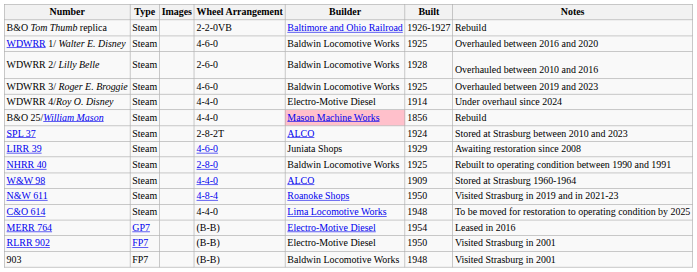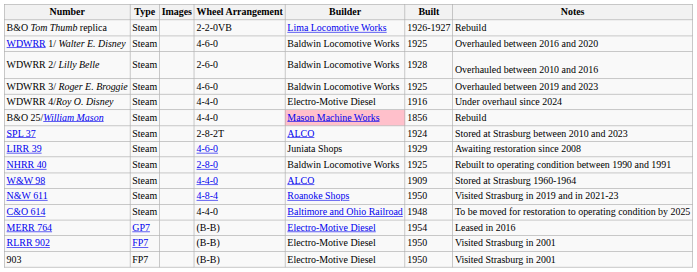 <table class="wikitable">
 <tr>
 <th>Number</th>
 <th>Type</th>
 <th>Images</th>
 <th>Wheel Arrangement</th>
 <th>Builder</th>
 <th>Built</th>
 <th>Notes</th>
 </tr>
 <tr>
 <td>B&O <em>Tom Thumb</em> replica</td>
 <td>Steam</td>
 <td></td>
 <td>2-2-0VB</td>
-<td><a href='#'>Baltimore and Ohio Railroad</a></td>
+<td><a href='#'>Lima Locomotive Works</a></td>
 <td>1926-1927</td>
 <td>Rebuild</td>
 </tr>
 <tr>
 <td><a href='#'>WDWRR</a> 1/ <em>Walter E. Disney</em></td>
 <td>Steam</td>
 <td></td>
 <td>4-6-0</td>
 <td>Baldwin Locomotive Works</td>
 <td>1925</td>
 <td>Overhauled between 2016 and 2020</td>
 </tr>
 <tr>
 <td>WDWRR 2/ <em>Lilly Belle</em></td>
 <td>Steam</td>
 <td></td>
 <td>2-6-0</td>
 <td>Baldwin Locomotive Works</td>
 <td>1928</td>
 <td><br>Overhauled between 2010 and 2016</td>
 </tr>
 <tr>
 <td>WDWRR 3/ <em>Roger E. Broggie</em></td>
 <td>Steam</td>
 <td></td>
 <td>4-6-0</td>
 <td>Baldwin Locomotive Works</td>
 <td>1925</td>
 <td>Overhauled between 2019 and 2023</td>
 </tr>
 <tr>
 <td>WDWRR 4/<em>Roy O. Disney</em></td>
 <td>Steam</td>
 <td></td>
 <td>4-4-0</td>
 <td>Electro-Motive Diesel</td>
-<td>1914</td>
+<td>1916</td>
 <td>Under overhaul since 2024</td>
 </tr>
 <tr>
 <td>B&O 25/<em><a href='#'>William Mason</a></em></td>
 <td>Steam</td>
 <td></td>
 <td>4-4-0</td>
 <td style="background: pink;"><a href='#'>Mason Machine Works</a></td>
 <td>1856</td>
 <td>Rebuild</td>
 </tr>
 <tr>
 <td><a href='#'>SPL 37</a></td>
 <td>Steam</td>
 <td></td>
 <td>2-8-2T</td>
 <td><a href='#'>ALCO</a></td>
 <td>1924</td>
 <td>Stored at Strasburg between 2010 and 2023</td>
 </tr>
 <tr>
 <td><a href='#'>LIRR 39</a></td>
 <td>Steam</td>
 <td></td>
 <td><a href='#'>4-6-0</a></td>
 <td>Juniata Shops</td>
 <td>1929</td>
 <td>Awaiting restoration since 2008</td>
 </tr>
 <tr>
 <td><a href='#'>NHRR 40</a></td>
 <td>Steam</td>
 <td></td>
 <td><a href='#'>2-8-0</a></td>
 <td>Baldwin Locomotive Works</td>
 <td>1925</td>
 <td>Rebuilt to operating condition between 1990 and 1991</td>
 </tr>
 <tr>
 <td><a href='#'>W&W 98</a></td>
 <td>Steam</td>
 <td></td>
 <td><a href='#'>4-4-0</a></td>
 <td><a href='#'>ALCO</a></td>
 <td>1909</td>
 <td>Stored at Strasburg 1960-1964</td>
 </tr>
 <tr>
 <td><a href='#'>N&W 611</a></td>
 <td>Steam</td>
 <td></td>
 <td><a href='#'>4-8-4</a></td>
 <td><a href='#'>Roanoke Shops</a></td>
 <td>1950</td>
 <td>Visited Strasburg in 2019 and in 2021-23</td>
 </tr>
 <tr>
 <td><a href='#'>C&O 614</a></td>
 <td>Steam</td>
 <td></td>
 <td>4-4-0</td>
-<td><a href='#'>Lima Locomotive Works</a></td>
+<td><a href='#'>Baltimore and Ohio Railroad</a></td>
 <td>1948</td>
 <td>To be moved for restoration to operating condition by 2025</td>
 </tr>
 <tr>
 <td><a href='#'>MERR 764</a></td>
 <td><a href='#'>GP7</a></td>
 <td></td>
 <td>(B-B)</td>
 <td><a href='#'>Electro-Motive Diesel</a></td>
 <td>1954</td>
 <td>Leased in 2016</td>
 </tr>
 <tr>
 <td><a href='#'>RLRR 902</a></td>
 <td><a href='#'>FP7</a></td>
 <td></td>
 <td>(B-B)</td>
 <td>Electro-Motive Diesel</td>
 <td>1950</td>
 <td>Visited Strasburg in 2001</td>
 </tr>
 <tr>
 <td>903</td>
 <td>FP7</td>
 <td></td>
 <td>(B-B)</td>
-<td>Baldwin Locomotive Works</td>
-<td>1948</td>
+<td>Electro-Motive Diesel</td>
+<td>1950</td>
 <td>Visited Strasburg in 2001</td>
 </tr>
 </table>
